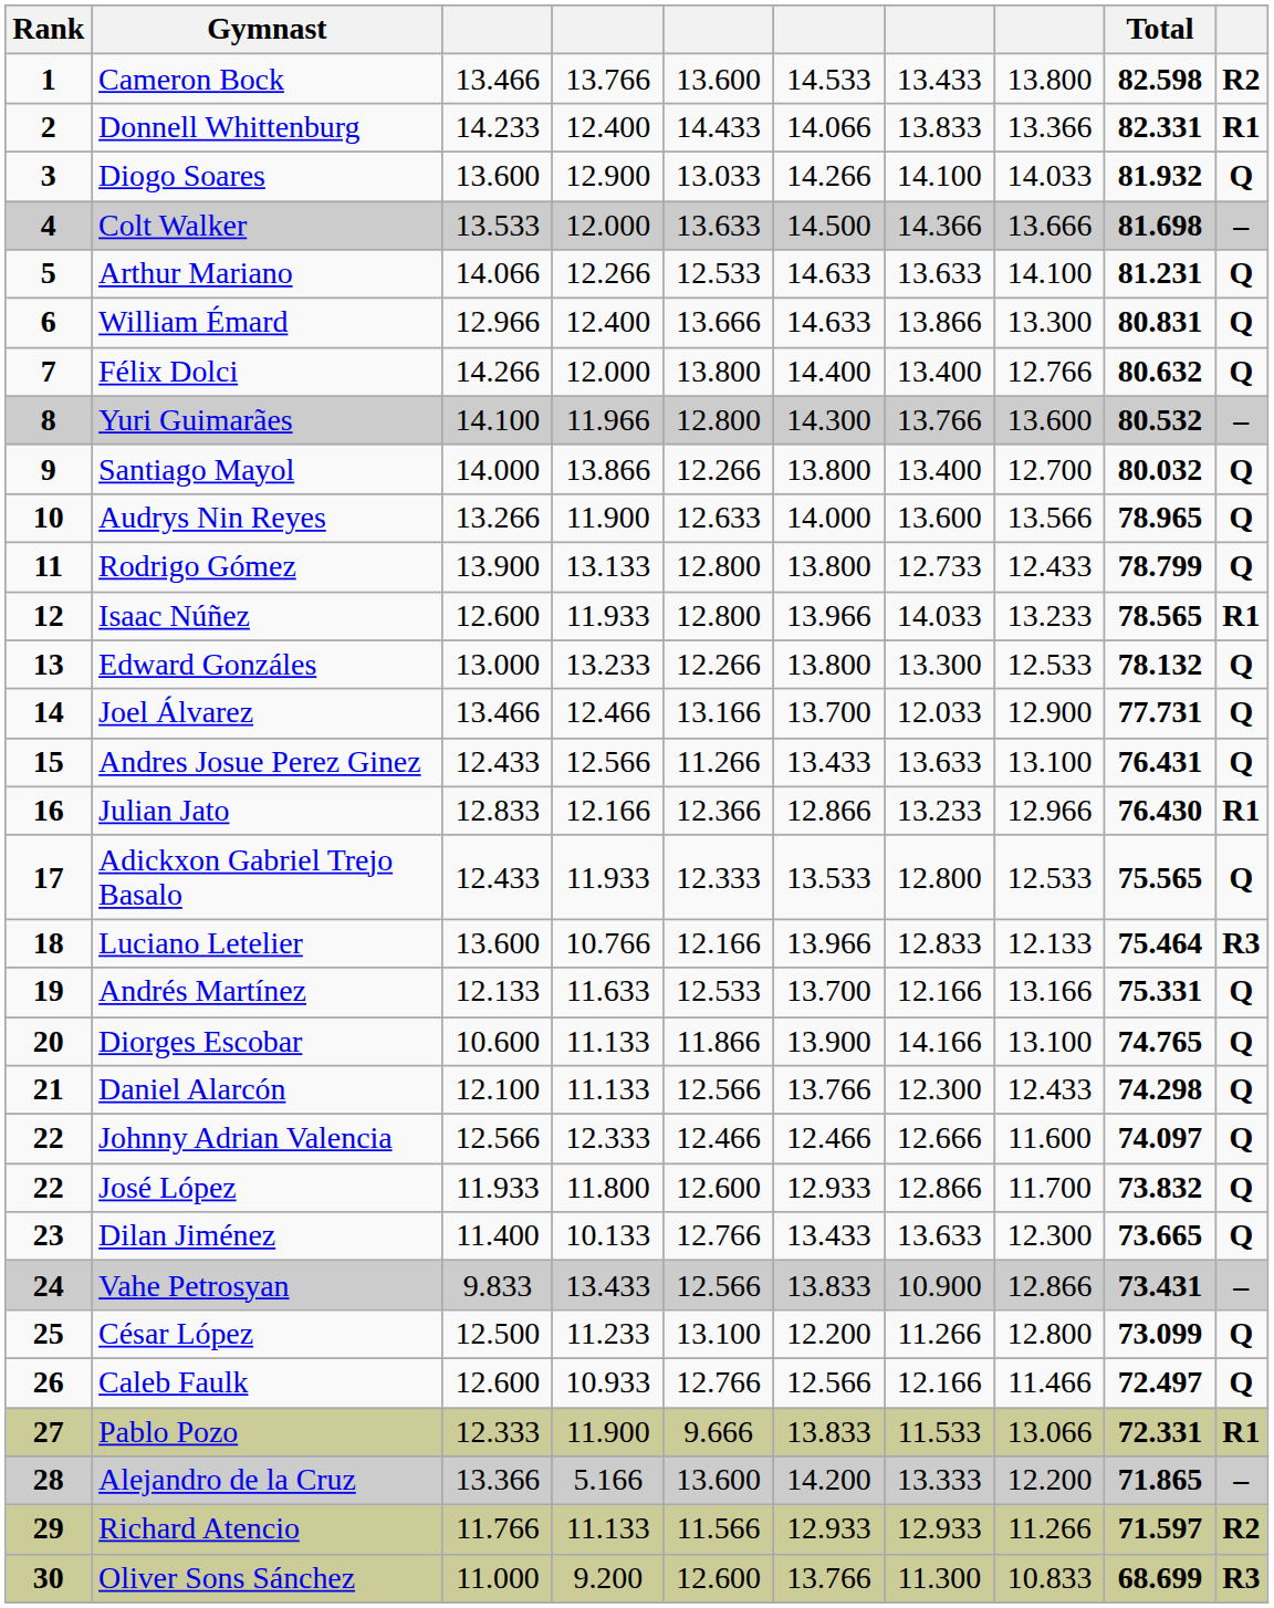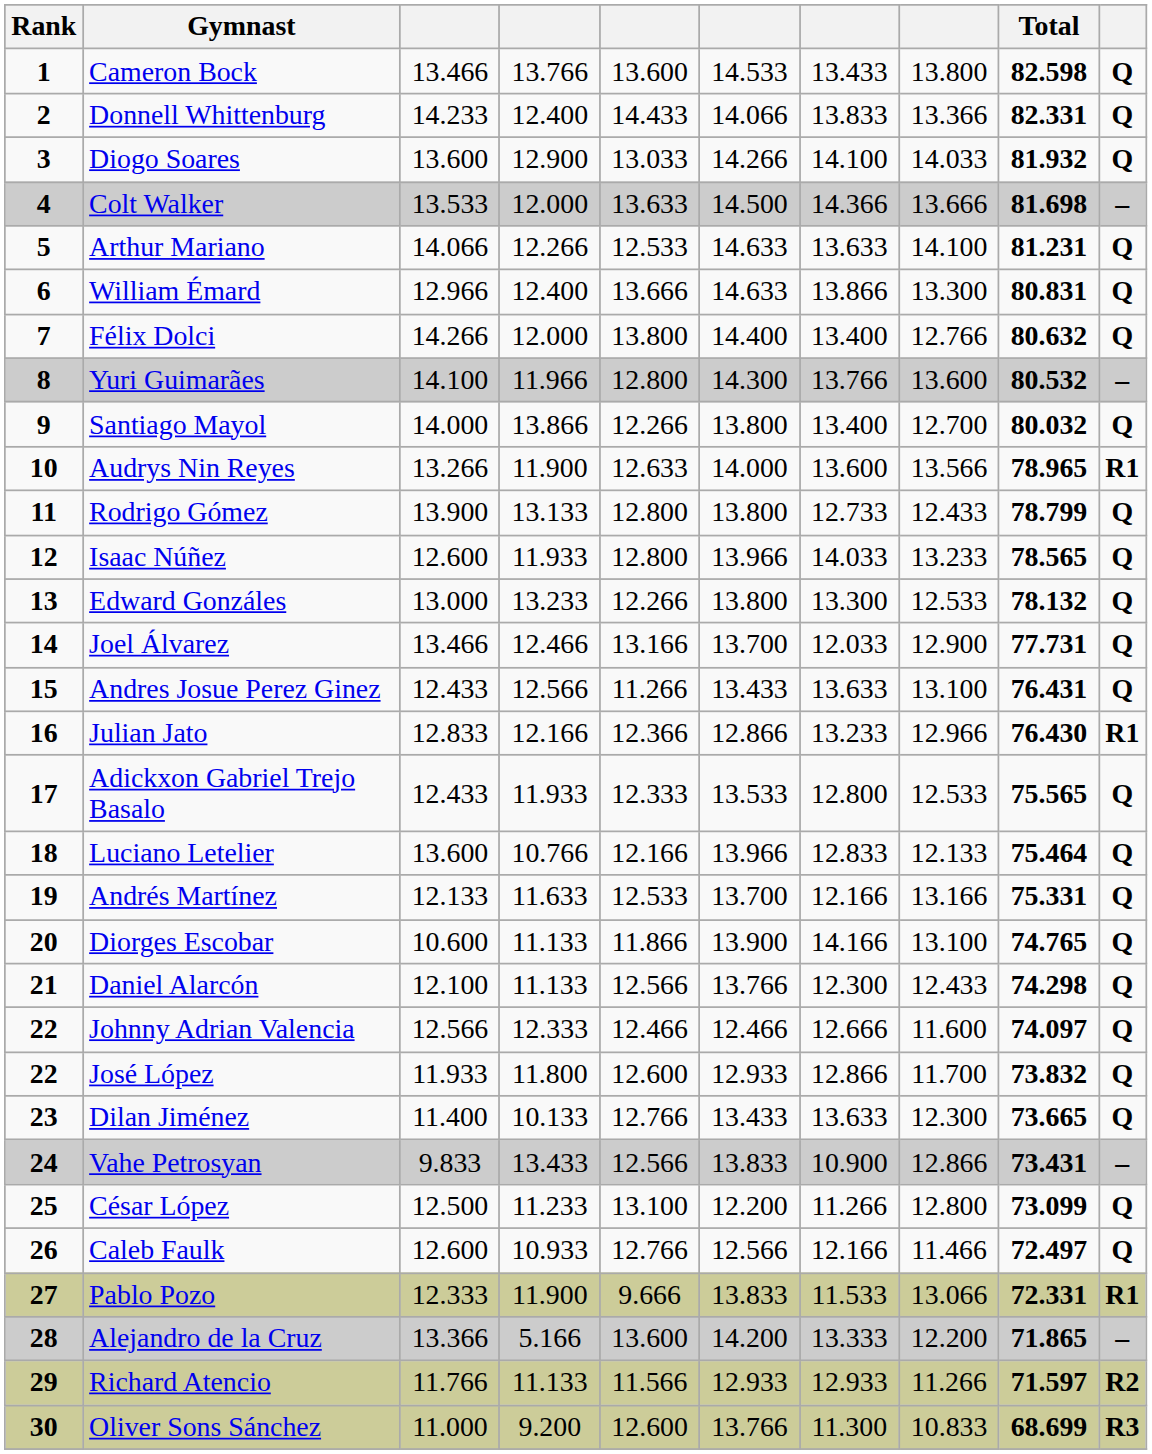 <table class="wikitable sortable" style="text-align:center; font-size:100%">
 <tr>
 <th scope="col" style="width:15px;">Rank</th>
 <th scope="col" style="width:175px;">Gymnast</th>
 <th scope="col" style="width:50px;"></th>
 <th scope="col" style="width:50px;"></th>
 <th scope="col" style="width:50px;"></th>
 <th scope="col" style="width:50px;"></th>
 <th scope="col" style="width:50px;"></th>
 <th scope="col" style="width:50px;"></th>
 <th scope="col" style="width:50px;">Total</th>
 <th scope="col" style="width:15px;"></th>
 </tr>
 <tr>
 <td scope="row" style="text-align:center;"><strong>1</strong></td>
 <td style="text-align:left;"> <a href='#'>Cameron Bock</a></td>
 <td>13.466</td>
 <td>13.766</td>
 <td>13.600</td>
 <td>14.533</td>
 <td>13.433</td>
 <td>13.800</td>
 <td><strong>82.598</strong></td>
-<td><strong>R2 </strong></td>
+<td><strong>Q</strong></td>
 </tr>
 <tr>
 <td scope="row" style="text-align:center;"><strong>2</strong></td>
 <td style="text-align:left;"> <a href='#'>Donnell Whittenburg</a></td>
 <td>14.233</td>
 <td>12.400</td>
 <td>14.433</td>
 <td>14.066</td>
 <td>13.833</td>
 <td>13.366</td>
 <td><strong>82.331</strong></td>
-<td><strong>R1 </strong></td>
+<td><strong>Q</strong></td>
 </tr>
 <tr>
 <td scope="row" style="text-align:center;"><strong>3</strong></td>
 <td style="text-align:left;"> <a href='#'>Diogo Soares</a></td>
 <td>13.600</td>
 <td>12.900</td>
 <td>13.033</td>
 <td>14.266</td>
 <td>14.100</td>
 <td>14.033</td>
 <td><strong>81.932</strong></td>
 <td><strong>Q</strong></td>
 </tr>
 <tr style="background:#cccccc;">
 <td scope="row" style="text-align:center;"><strong>4</strong></td>
 <td style="text-align:left;"> <a href='#'>Colt Walker</a></td>
 <td>13.533</td>
 <td>12.000</td>
 <td>13.633</td>
 <td>14.500</td>
 <td>14.366</td>
 <td>13.666</td>
 <td><strong>81.698</strong></td>
 <td><strong>–</strong></td>
 </tr>
 <tr>
 <td scope="row" style="text-align:center;"><strong>5</strong></td>
 <td style="text-align:left;"> <a href='#'>Arthur Mariano</a></td>
 <td>14.066</td>
 <td>12.266</td>
 <td>12.533</td>
 <td>14.633</td>
 <td>13.633</td>
 <td>14.100</td>
 <td><strong>81.231</strong></td>
 <td><strong>Q</strong></td>
 </tr>
 <tr>
 <td scope="row" style="text-align:center;"><strong>6</strong></td>
 <td style="text-align:left;"> <a href='#'>William Émard</a></td>
 <td>12.966</td>
 <td>12.400</td>
 <td>13.666</td>
 <td>14.633</td>
 <td>13.866</td>
 <td>13.300</td>
 <td><strong>80.831</strong></td>
 <td><strong>Q</strong></td>
 </tr>
 <tr>
 <td scope="row" style="text-align:center;"><strong>7</strong></td>
 <td style="text-align:left;"> <a href='#'>Félix Dolci</a></td>
 <td>14.266</td>
 <td>12.000</td>
 <td>13.800</td>
 <td>14.400</td>
 <td>13.400</td>
 <td>12.766</td>
 <td><strong>80.632</strong></td>
 <td><strong>Q</strong></td>
 </tr>
 <tr style="background:#cccccc;">
 <td scope="row" style="text-align:center;"><strong>8</strong></td>
 <td style="text-align:left;"> <a href='#'>Yuri Guimarães</a></td>
 <td>14.100</td>
 <td>11.966</td>
 <td>12.800</td>
 <td>14.300</td>
 <td>13.766</td>
 <td>13.600</td>
 <td><strong>80.532</strong></td>
 <td><strong>–</strong></td>
 </tr>
 <tr>
 <td scope="row" style="text-align:center;"><strong>9</strong></td>
 <td style="text-align:left;"> <a href='#'>Santiago Mayol</a></td>
 <td>14.000</td>
 <td>13.866</td>
 <td>12.266</td>
 <td>13.800</td>
 <td>13.400</td>
 <td>12.700</td>
 <td><strong>80.032</strong></td>
 <td><strong>Q</strong></td>
 </tr>
 <tr>
 <td scope="row" style="text-align:center;"><strong>10</strong></td>
 <td style="text-align:left;"> <a href='#'>Audrys Nin Reyes</a></td>
 <td>13.266</td>
 <td>11.900</td>
 <td>12.633</td>
 <td>14.000</td>
 <td>13.600</td>
 <td>13.566</td>
 <td><strong>78.965</strong></td>
-<td><strong>Q</strong></td>
+<td><strong>R1 </strong></td>
 </tr>
 <tr>
 <td scope="row" style="text-align:center;"><strong>11</strong></td>
 <td style="text-align:left;"> <a href='#'>Rodrigo Gómez</a></td>
 <td>13.900</td>
 <td>13.133</td>
 <td>12.800</td>
 <td>13.800</td>
 <td>12.733</td>
 <td>12.433</td>
 <td><strong>78.799</strong></td>
 <td><strong>Q</strong></td>
 </tr>
 <tr>
 <td scope="row" style="text-align:center;"><strong>12</strong></td>
 <td style="text-align:left;"> <a href='#'>Isaac Núñez</a></td>
 <td>12.600</td>
 <td>11.933</td>
 <td>12.800</td>
 <td>13.966</td>
 <td>14.033</td>
 <td>13.233</td>
 <td><strong>78.565</strong></td>
-<td><strong>R1 </strong></td>
+<td><strong>Q</strong></td>
 </tr>
 <tr>
 <td scope="row" style="text-align:center;"><strong>13</strong></td>
 <td style="text-align:left;"> <a href='#'>Edward Gonzáles</a></td>
 <td>13.000</td>
 <td>13.233</td>
 <td>12.266</td>
 <td>13.800</td>
 <td>13.300</td>
 <td>12.533</td>
 <td><strong>78.132</strong></td>
 <td><strong>Q</strong></td>
 </tr>
 <tr>
 <td scope="row" style="text-align:center;"><strong>14</strong></td>
 <td style="text-align:left;"> <a href='#'>Joel Álvarez</a></td>
 <td>13.466</td>
 <td>12.466</td>
 <td>13.166</td>
 <td>13.700</td>
 <td>12.033</td>
 <td>12.900</td>
 <td><strong>77.731</strong></td>
 <td><strong>Q</strong></td>
 </tr>
 <tr>
 <td scope="row" style="text-align:center;"><strong>15</strong></td>
 <td style="text-align:left;"> <a href='#'>Andres Josue Perez Ginez</a></td>
 <td>12.433</td>
 <td>12.566</td>
 <td>11.266</td>
 <td>13.433</td>
 <td>13.633</td>
 <td>13.100</td>
 <td><strong>76.431</strong></td>
 <td><strong>Q</strong></td>
 </tr>
 <tr>
 <td scope="row" style="text-align:center;"><strong>16</strong></td>
 <td style="text-align:left;"> <a href='#'>Julian Jato</a></td>
 <td>12.833</td>
 <td>12.166</td>
 <td>12.366</td>
 <td>12.866</td>
 <td>13.233</td>
 <td>12.966</td>
 <td><strong>76.430</strong></td>
 <td><strong>R1 </strong></td>
 </tr>
 <tr>
 <td scope="row" style="text-align:center;"><strong>17</strong></td>
 <td style="text-align:left;"> <a href='#'>Adickxon Gabriel Trejo Basalo</a></td>
 <td>12.433</td>
 <td>11.933</td>
 <td>12.333</td>
 <td>13.533</td>
 <td>12.800</td>
 <td>12.533</td>
 <td><strong>75.565</strong></td>
 <td><strong>Q</strong></td>
 </tr>
 <tr>
 <td scope="row" style="text-align:center;"><strong>18</strong></td>
 <td style="text-align:left;"> <a href='#'>Luciano Letelier</a></td>
 <td>13.600</td>
 <td>10.766</td>
 <td>12.166</td>
 <td>13.966</td>
 <td>12.833</td>
 <td>12.133</td>
 <td><strong>75.464</strong></td>
-<td><strong>R3</strong></td>
+<td><strong>Q</strong></td>
 </tr>
 <tr>
 <td scope="row" style="text-align:center;"><strong>19</strong></td>
 <td style="text-align:left;"> <a href='#'>Andrés Martínez</a></td>
 <td>12.133</td>
 <td>11.633</td>
 <td>12.533</td>
 <td>13.700</td>
 <td>12.166</td>
 <td>13.166</td>
 <td><strong>75.331</strong></td>
 <td><strong>Q</strong></td>
 </tr>
 <tr>
 <td scope="row" style="text-align:center;"><strong>20</strong></td>
 <td style="text-align:left;"> <a href='#'>Diorges Escobar</a></td>
 <td>10.600</td>
 <td>11.133</td>
 <td>11.866</td>
 <td>13.900</td>
 <td>14.166</td>
 <td>13.100</td>
 <td><strong>74.765</strong></td>
 <td><strong>Q</strong></td>
 </tr>
 <tr>
 <td scope="row" style="text-align:center;"><strong>21</strong></td>
 <td style="text-align:left;"> <a href='#'>Daniel Alarcón</a></td>
 <td>12.100</td>
 <td>11.133</td>
 <td>12.566</td>
 <td>13.766</td>
 <td>12.300</td>
 <td>12.433</td>
 <td><strong>74.298</strong></td>
 <td><strong>Q</strong></td>
 </tr>
 <tr>
 <td scope="row" style="text-align:center;"><strong>22</strong></td>
 <td style="text-align:left;"> <a href='#'>Johnny Adrian Valencia</a></td>
 <td>12.566</td>
 <td>12.333</td>
 <td>12.466</td>
 <td>12.466</td>
 <td>12.666</td>
 <td>11.600</td>
 <td><strong>74.097</strong></td>
 <td><strong>Q</strong></td>
 </tr>
 <tr>
 <td scope="row" style="text-align:center;"><strong>22</strong></td>
 <td style="text-align:left;"> <a href='#'>José López</a></td>
 <td>11.933</td>
 <td>11.800</td>
 <td>12.600</td>
 <td>12.933</td>
 <td>12.866</td>
 <td>11.700</td>
 <td><strong>73.832</strong></td>
 <td><strong>Q</strong></td>
 </tr>
 <tr>
 <td scope="row" style="text-align:center;"><strong>23</strong></td>
 <td style="text-align:left;"> <a href='#'>Dilan Jiménez</a></td>
 <td>11.400</td>
 <td>10.133</td>
 <td>12.766</td>
 <td>13.433</td>
 <td>13.633</td>
 <td>12.300</td>
 <td><strong>73.665</strong></td>
 <td><strong>Q</strong></td>
 </tr>
 <tr style="background:#cccccc;">
 <td scope="row" style="text-align:center;"><strong>24</strong></td>
 <td style="text-align:left;"> <a href='#'>Vahe Petrosyan</a></td>
 <td>9.833</td>
 <td>13.433</td>
 <td>12.566</td>
 <td>13.833</td>
 <td>10.900</td>
 <td>12.866</td>
 <td><strong>73.431</strong></td>
 <td><strong>–</strong></td>
 </tr>
 <tr>
 <td scope="row" style="text-align:center;"><strong>25</strong></td>
 <td style="text-align:left;"> <a href='#'>César López</a></td>
 <td>12.500</td>
 <td>11.233</td>
 <td>13.100</td>
 <td>12.200</td>
 <td>11.266</td>
 <td>12.800</td>
 <td><strong>73.099</strong></td>
 <td><strong>Q</strong></td>
 </tr>
 <tr>
 <td scope="row" style="text-align:center;"><strong>26</strong></td>
 <td style="text-align:left;"> <a href='#'>Caleb Faulk</a></td>
 <td>12.600</td>
 <td>10.933</td>
 <td>12.766</td>
 <td>12.566</td>
 <td>12.166</td>
 <td>11.466</td>
 <td><strong>72.497</strong></td>
 <td><strong>Q</strong></td>
 </tr>
 <tr style="background:#cccc99;">
 <td scope="row" style="text-align:center;"><strong>27</strong></td>
 <td style="text-align:left;"> <a href='#'>Pablo Pozo</a></td>
 <td>12.333</td>
 <td>11.900</td>
 <td>9.666</td>
 <td>13.833</td>
 <td>11.533</td>
 <td>13.066</td>
 <td><strong>72.331</strong></td>
 <td><strong>R1 </strong></td>
 </tr>
 <tr style="background:#cccccc;">
 <td scope="row" style="text-align:center;"><strong>28</strong></td>
 <td style="text-align:left;"> <a href='#'>Alejandro de la Cruz</a></td>
 <td>13.366</td>
 <td>5.166</td>
 <td>13.600</td>
 <td>14.200</td>
 <td>13.333</td>
 <td>12.200</td>
 <td><strong>71.865</strong></td>
 <td><strong>–</strong></td>
 </tr>
 <tr style="background:#cccc99;">
 <td scope="row" style="text-align:center;"><strong>29</strong></td>
 <td style="text-align:left;"> <a href='#'>Richard Atencio</a></td>
 <td>11.766</td>
 <td>11.133</td>
 <td>11.566</td>
 <td>12.933</td>
 <td>12.933</td>
 <td>11.266</td>
 <td><strong>71.597</strong></td>
 <td><strong>R2 </strong></td>
 </tr>
 <tr style="background:#cccc99;">
 <td scope="row" style="text-align:center;"><strong>30</strong></td>
 <td style="text-align:left;"> <a href='#'>Oliver Sons Sánchez</a></td>
 <td>11.000</td>
 <td>9.200</td>
 <td>12.600</td>
 <td>13.766</td>
 <td>11.300</td>
 <td>10.833</td>
 <td><strong>68.699</strong></td>
 <td><strong>R3</strong></td>
 </tr>
 </table>
